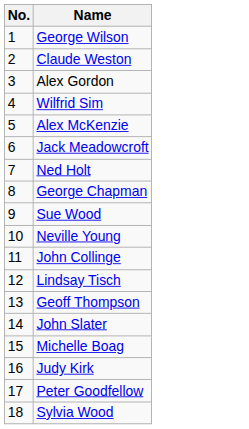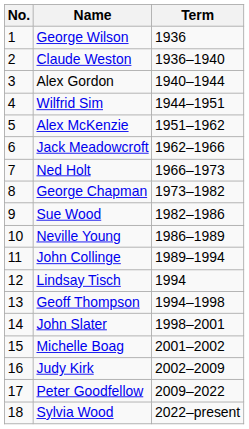 <table class="wikitable">
 <tr>
 <th>No.</th>
 <th>Name</th>
+<th>Term</th>
 </tr>
 <tr>
 <td>1</td>
 <td><a href='#'>George Wilson</a></td>
+<td>1936</td>
 </tr>
 <tr>
 <td>2</td>
 <td><a href='#'>Claude Weston</a></td>
+<td>1936–1940</td>
 </tr>
 <tr>
 <td>3</td>
 <td>Alex Gordon</td>
+<td>1940–1944</td>
 </tr>
 <tr>
 <td>4</td>
 <td><a href='#'>Wilfrid Sim</a></td>
+<td>1944–1951</td>
 </tr>
 <tr>
 <td>5</td>
 <td><a href='#'>Alex McKenzie</a></td>
+<td>1951–1962</td>
 </tr>
 <tr>
 <td>6</td>
 <td><a href='#'>Jack Meadowcroft</a></td>
+<td>1962–1966</td>
 </tr>
 <tr>
 <td>7</td>
 <td><a href='#'>Ned Holt</a></td>
+<td>1966–1973</td>
 </tr>
 <tr>
 <td>8</td>
 <td><a href='#'>George Chapman</a></td>
+<td>1973–1982</td>
 </tr>
 <tr>
 <td>9</td>
 <td><a href='#'>Sue Wood</a></td>
+<td>1982–1986</td>
 </tr>
 <tr>
 <td>10</td>
 <td><a href='#'>Neville Young</a></td>
+<td>1986–1989</td>
 </tr>
 <tr>
 <td>11</td>
 <td><a href='#'>John Collinge</a></td>
+<td>1989–1994</td>
 </tr>
 <tr>
 <td>12</td>
 <td><a href='#'>Lindsay Tisch</a></td>
+<td>1994</td>
 </tr>
 <tr>
 <td>13</td>
 <td><a href='#'>Geoff Thompson</a></td>
+<td>1994–1998</td>
 </tr>
 <tr>
 <td>14</td>
 <td><a href='#'>John Slater</a></td>
+<td>1998–2001</td>
 </tr>
 <tr>
 <td>15</td>
 <td><a href='#'>Michelle Boag</a></td>
+<td>2001–2002</td>
 </tr>
 <tr>
 <td>16</td>
 <td><a href='#'>Judy Kirk</a></td>
+<td>2002–2009</td>
 </tr>
 <tr>
 <td>17</td>
 <td><a href='#'>Peter Goodfellow</a></td>
+<td>2009–2022</td>
 </tr>
 <tr>
 <td>18</td>
 <td><a href='#'>Sylvia Wood</a></td>
+<td>2022–present</td>
 </tr>
 </table>
